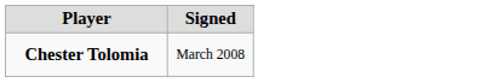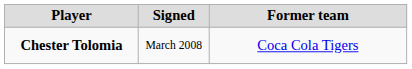 <table class="wikitable" style="text-align: center">
 <tr align="center" bgcolor="#dddddd">
 <td style="width:140px"><strong>Player</strong></td>
 <td style="width:70px"><strong>Signed</strong></td>
+<td style="width:210px"><strong>Former team</strong></td>
 </tr>
 <tr style="height:40px">
 <td><strong>Chester Tolomia</strong></td>
 <td style="font-size: 80%">March 2008</td>
+<td><a href='#'>Coca Cola Tigers</a></td>
 </tr>
 </table>
